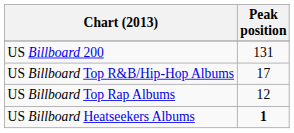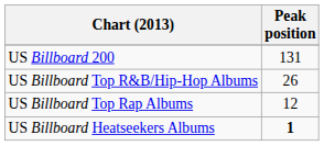 <table class="wikitable sortable">
 <tr>
 <th>Chart (2013)</th>
 <th>Peak<br>position</th>
 </tr>
 <tr>
 </tr>
 <tr>
 <td>US <a href='#'><em>Billboard</em> 200</a></td>
 <td style="text-align:center;">131</td>
 </tr>
 <tr>
 <td>US <em>Billboard</em> <a href='#'>Top R&B/Hip-Hop Albums</a></td>
-<td style="text-align:center;">17</td>
+<td style="text-align:center;">26</td>
 </tr>
 <tr>
 <td>US <em>Billboard</em> <a href='#'>Top Rap Albums</a></td>
 <td style="text-align:center;">12</td>
 </tr>
 <tr>
 <td>US <em>Billboard</em> <a href='#'>Heatseekers Albums</a></td>
 <td style="text-align:center;"><strong>1</strong></td>
 </tr>
 </table>
